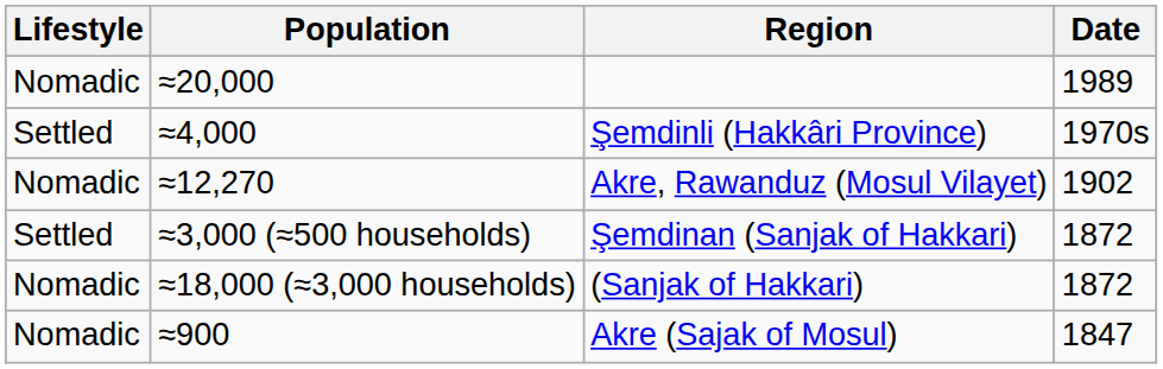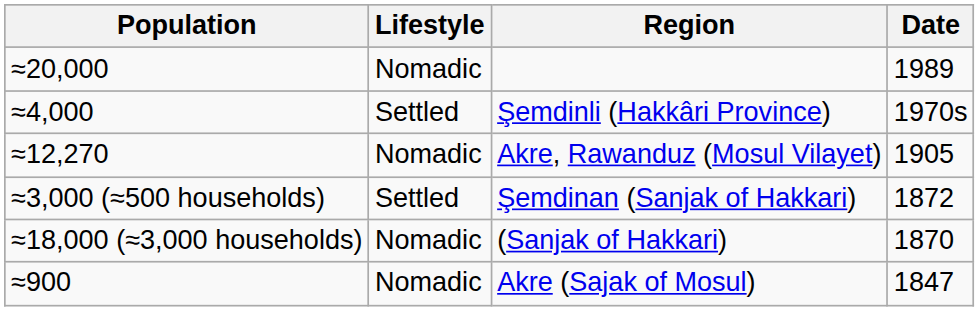 <table class="wikitable">
 <tr>
+<th>Population</th>
 <th>Lifestyle</th>
-<th>Population</th>
 <th>Region</th>
 <th>Date</th>
 </tr>
 <tr>
+<td>≈20,000</td>
 <td>Nomadic</td>
-<td>≈20,000</td>
 <td></td>
 <td>1989</td>
 </tr>
 <tr>
+<td>≈4,000</td>
 <td>Settled</td>
-<td>≈4,000</td>
 <td><a href='#'>Şemdinli</a> (<a href='#'>Hakkâri Province</a>)</td>
 <td>1970s</td>
 </tr>
 <tr>
+<td>≈12,270</td>
 <td>Nomadic</td>
-<td>≈12,270</td>
 <td><a href='#'>Akre</a>, <a href='#'>Rawanduz</a> (<a href='#'>Mosul Vilayet</a>)</td>
-<td>1902</td>
+<td>1905</td>
 </tr>
 <tr>
+<td>≈3,000 (≈500 households)</td>
 <td>Settled</td>
-<td>≈3,000 (≈500 households)</td>
 <td><a href='#'>Şemdinan</a> (<a href='#'>Sanjak of Hakkari</a>)</td>
 <td>1872</td>
 </tr>
 <tr>
+<td>≈18,000 (≈3,000 households)</td>
 <td>Nomadic</td>
-<td>≈18,000 (≈3,000 households)</td>
 <td>(<a href='#'>Sanjak of Hakkari</a>)</td>
-<td>1872</td>
+<td>1870</td>
 </tr>
 <tr>
+<td>≈900</td>
 <td>Nomadic</td>
-<td>≈900</td>
 <td><a href='#'>Akre</a> (<a href='#'>Sajak of Mosul</a>)</td>
 <td>1847</td>
 </tr>
 </table>
